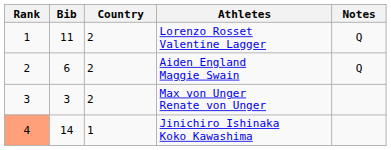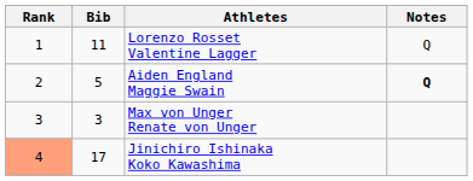 <table class="wikitable" style="text-align:center; width:450px">
 <tr>
 <th>Rank</th>
 <th>Bib</th>
-<th>Country</th>
 <th>Athletes</th>
 <th>Notes</th>
 </tr>
 <tr>
 <td>1</td>
 <td>11</td>
-<td align=left> 2</td>
 <td align=left><a href='#'>Lorenzo Rosset</a><br><a href='#'>Valentine Lagger</a></td>
 <td>Q</td>
 </tr>
 <tr>
 <td>2</td>
-<td>6</td>
-<td align=left> 2</td>
+<td>5</td>
 <td align=left><a href='#'>Aiden England</a><br><a href='#'>Maggie Swain</a></td>
-<td>Q</td>
+<td><strong>Q</strong></td>
 </tr>
 <tr>
 <td>3</td>
 <td>3</td>
-<td align=left> 2</td>
 <td align=left><a href='#'>Max von Unger</a><br><a href='#'>Renate von Unger</a></td>
 <td></td>
 </tr>
 <tr>
 <td style="background: lightsalmon;">4</td>
-<td>14</td>
-<td align=left> 1</td>
+<td>17</td>
 <td align=left><a href='#'>Jinichiro Ishinaka</a><br><a href='#'>Koko Kawashima</a></td>
 <td></td>
 </tr>
 </table>
